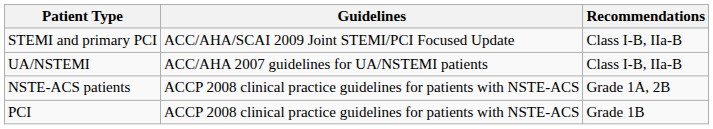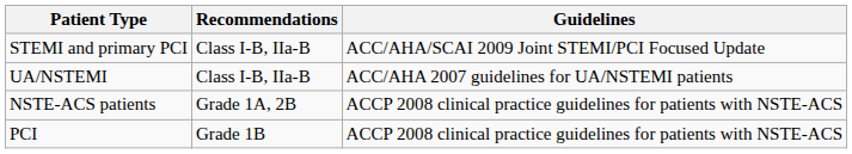 <table class="wikitable">
 <tr>
 <th>Patient Type</th>
+<th>Recommendations</th>
 <th>Guidelines</th>
-<th>Recommendations</th>
 </tr>
 <tr>
 <td>STEMI and primary PCI</td>
+<td>Class I-B, IIa-B</td>
 <td>ACC/AHA/SCAI 2009 Joint STEMI/PCI Focused Update</td>
-<td>Class I-B, IIa-B</td>
 </tr>
 <tr>
 <td>UA/NSTEMI</td>
+<td>Class I-B, IIa-B</td>
 <td>ACC/AHA 2007 guidelines for UA/NSTEMI patients</td>
-<td>Class I-B, IIa-B</td>
 </tr>
 <tr>
 <td>NSTE-ACS patients</td>
+<td>Grade 1A, 2B</td>
 <td>ACCP 2008 clinical practice guidelines for patients with NSTE-ACS</td>
-<td>Grade 1A, 2B</td>
 </tr>
 <tr>
 <td>PCI</td>
+<td>Grade 1B</td>
 <td>ACCP 2008 clinical practice guidelines for patients with NSTE-ACS</td>
-<td>Grade 1B</td>
 </tr>
 </table>
